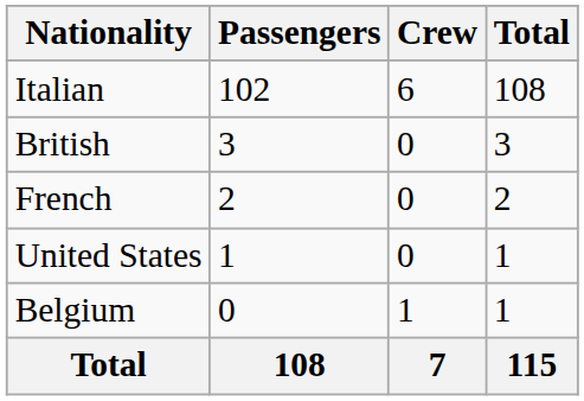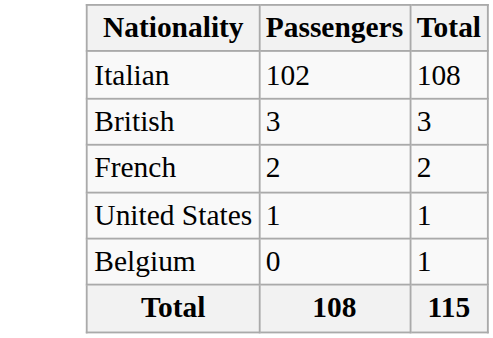 <table class="wikitable sortable mw-collapsible mw-collapsed" style="float: right; margin-right: 0; margin-left: 1em; margin-top:0;">
 <tr>
 <th>Nationality</th>
 <th>Passengers</th>
-<th>Crew</th>
 <th>Total</th>
 </tr>
 <tr>
 <td>Italian</td>
 <td>102</td>
-<td>6</td>
 <td>108</td>
 </tr>
 <tr>
 <td>British</td>
 <td>3</td>
-<td>0</td>
 <td>3</td>
 </tr>
 <tr>
 <td>French</td>
 <td>2</td>
-<td>0</td>
 <td>2</td>
 </tr>
 <tr>
 <td>United States</td>
 <td>1</td>
-<td>0</td>
 <td>1</td>
 </tr>
 <tr>
 <td>Belgium</td>
 <td>0</td>
 <td>1</td>
-<td>1</td>
 </tr>
 <tr>
 <th>Total</th>
 <th>108</th>
-<th>7</th>
 <th>115</th>
 </tr>
 </table>
